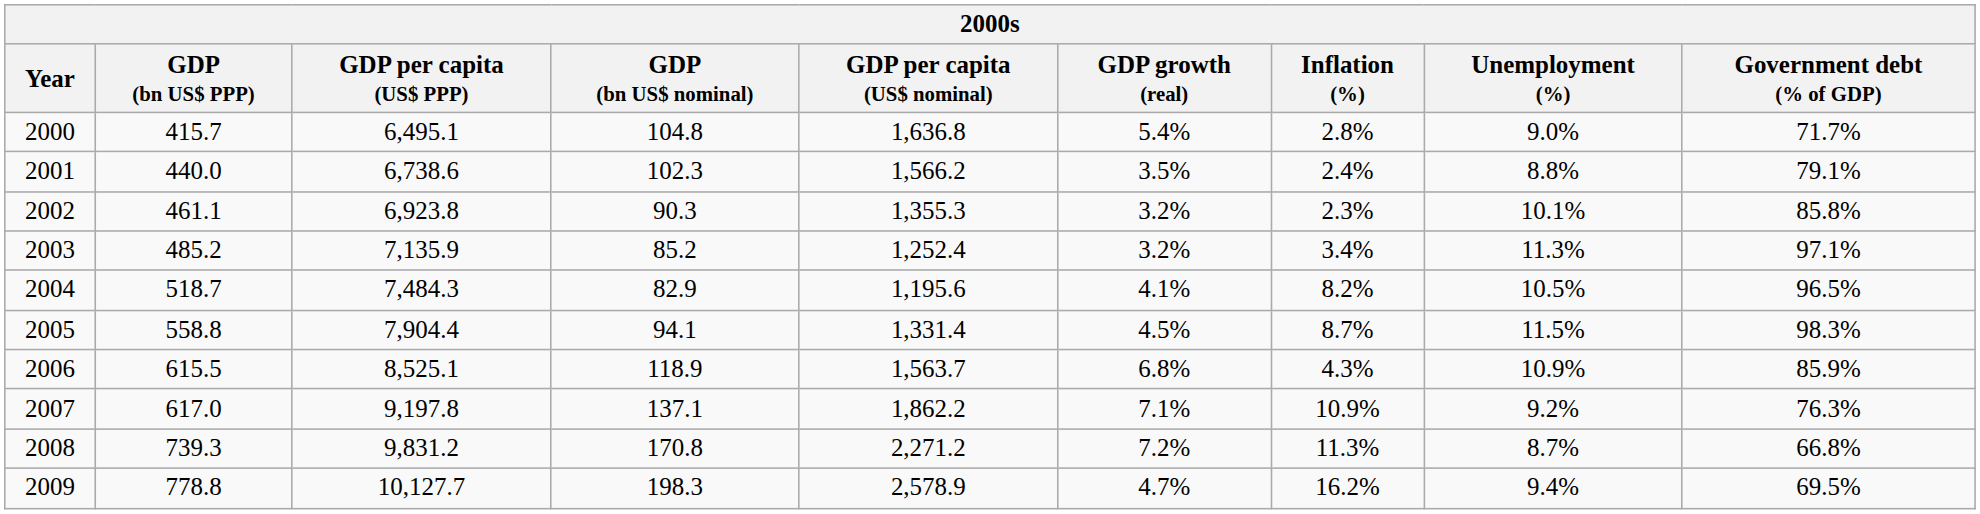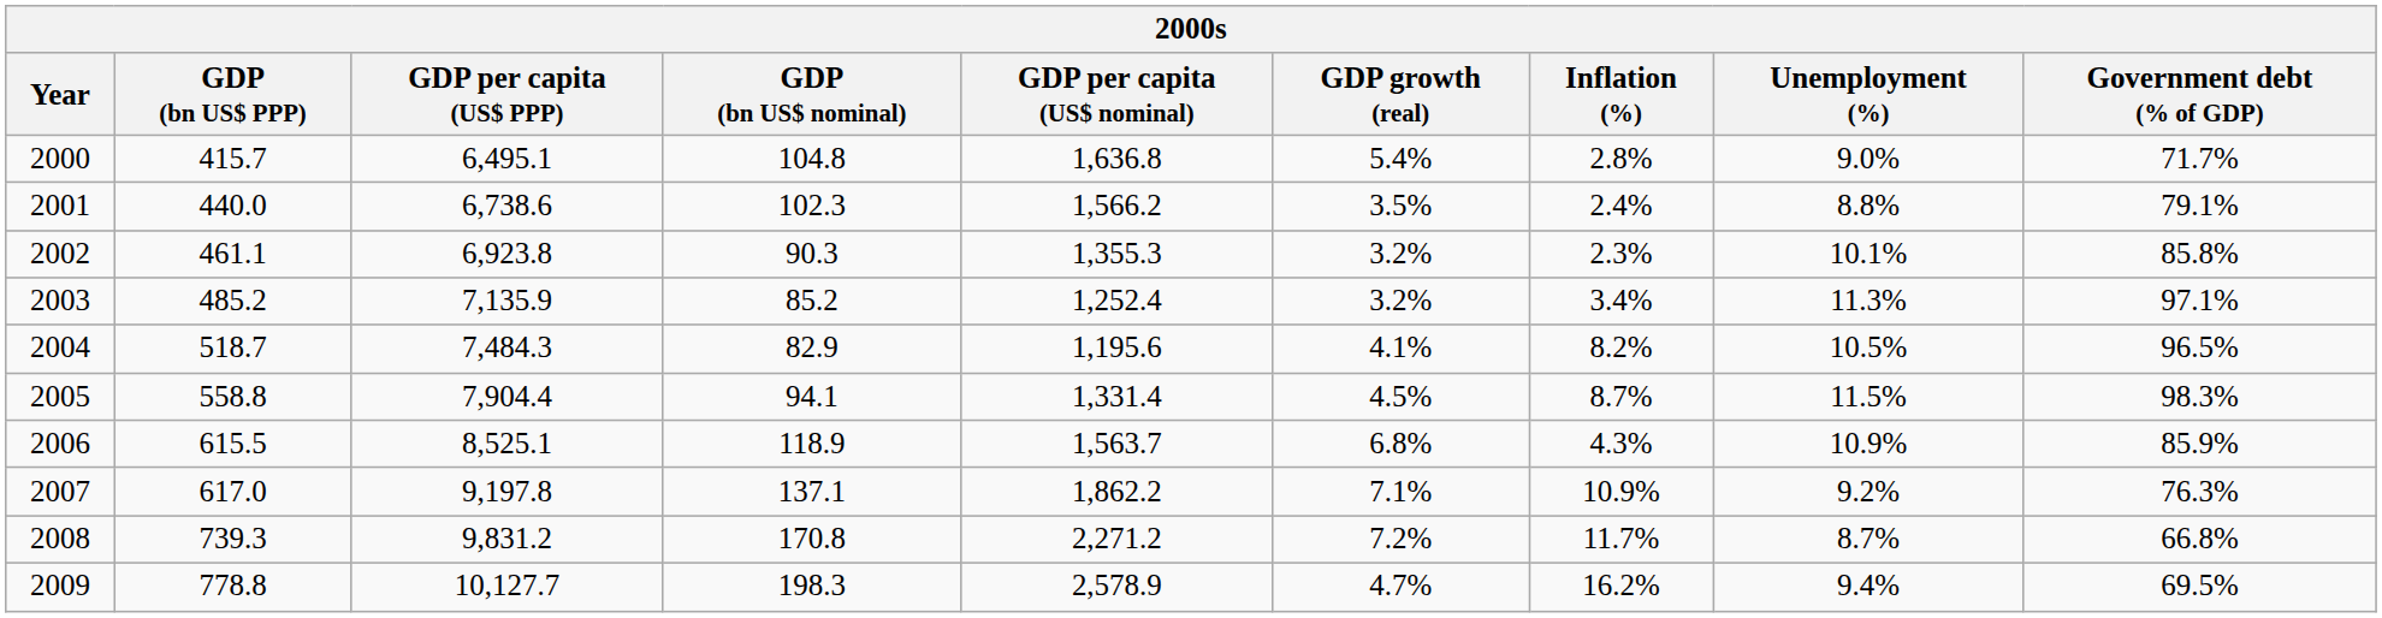 <table class="wikitable mw-collapsible mw-collapsed" style="text-align:center; width:100%;">
 <tr>
 <th colspan=9 style="background:#f2f2f2;"><strong>2000s</strong></th>
 </tr>
 <tr>
 <th>Year</th>
 <th>GDP<br><small>(bn US$ PPP)</small></th>
 <th>GDP per capita<br><small>(US$ PPP)</small></th>
 <th>GDP<br><small>(bn US$ nominal)</small></th>
 <th>GDP per capita<br><small>(US$ nominal)</small></th>
 <th>GDP growth<br><small>(real)</small></th>
 <th>Inflation<br><small>(%)</small></th>
 <th>Unemployment<br><small>(%)</small></th>
 <th>Government debt<br><small>(% of GDP)</small></th>
 </tr>
 <tr>
 <td>2000</td>
 <td>415.7</td>
 <td>6,495.1</td>
 <td>104.8</td>
 <td>1,636.8</td>
 <td>5.4%</td>
 <td>2.8%</td>
 <td>9.0%</td>
 <td>71.7%</td>
 </tr>
 <tr>
 <td>2001</td>
 <td>440.0</td>
 <td>6,738.6</td>
 <td>102.3</td>
 <td>1,566.2</td>
 <td>3.5%</td>
 <td>2.4%</td>
 <td>8.8%</td>
 <td>79.1%</td>
 </tr>
 <tr>
 <td>2002</td>
 <td>461.1</td>
 <td>6,923.8</td>
 <td>90.3</td>
 <td>1,355.3</td>
 <td>3.2%</td>
 <td>2.3%</td>
 <td>10.1%</td>
 <td>85.8%</td>
 </tr>
 <tr>
 <td>2003</td>
 <td>485.2</td>
 <td>7,135.9</td>
 <td>85.2</td>
 <td>1,252.4</td>
 <td>3.2%</td>
 <td>3.4%</td>
 <td>11.3%</td>
 <td>97.1%</td>
 </tr>
 <tr>
 <td>2004</td>
 <td>518.7</td>
 <td>7,484.3</td>
 <td>82.9</td>
 <td>1,195.6</td>
 <td>4.1%</td>
 <td>8.2%</td>
 <td>10.5%</td>
 <td>96.5%</td>
 </tr>
 <tr>
 <td>2005</td>
 <td>558.8</td>
 <td>7,904.4</td>
 <td>94.1</td>
 <td>1,331.4</td>
 <td>4.5%</td>
 <td>8.7%</td>
 <td>11.5%</td>
 <td>98.3%</td>
 </tr>
 <tr>
 <td>2006</td>
 <td>615.5</td>
 <td>8,525.1</td>
 <td>118.9</td>
 <td>1,563.7</td>
 <td>6.8%</td>
 <td>4.3%</td>
 <td>10.9%</td>
 <td>85.9%</td>
 </tr>
 <tr>
 <td>2007</td>
 <td>617.0</td>
 <td>9,197.8</td>
 <td>137.1</td>
 <td>1,862.2</td>
 <td>7.1%</td>
 <td>10.9%</td>
 <td>9.2%</td>
 <td>76.3%</td>
 </tr>
 <tr>
 <td>2008</td>
 <td>739.3</td>
 <td>9,831.2</td>
 <td>170.8</td>
 <td>2,271.2</td>
 <td>7.2%</td>
-<td>11.3%</td>
+<td>11.7%</td>
 <td>8.7%</td>
 <td>66.8%</td>
 </tr>
 <tr>
 <td>2009</td>
 <td>778.8</td>
 <td>10,127.7</td>
 <td>198.3</td>
 <td>2,578.9</td>
 <td>4.7%</td>
 <td>16.2%</td>
 <td>9.4%</td>
 <td>69.5%</td>
 </tr>
 </table>
